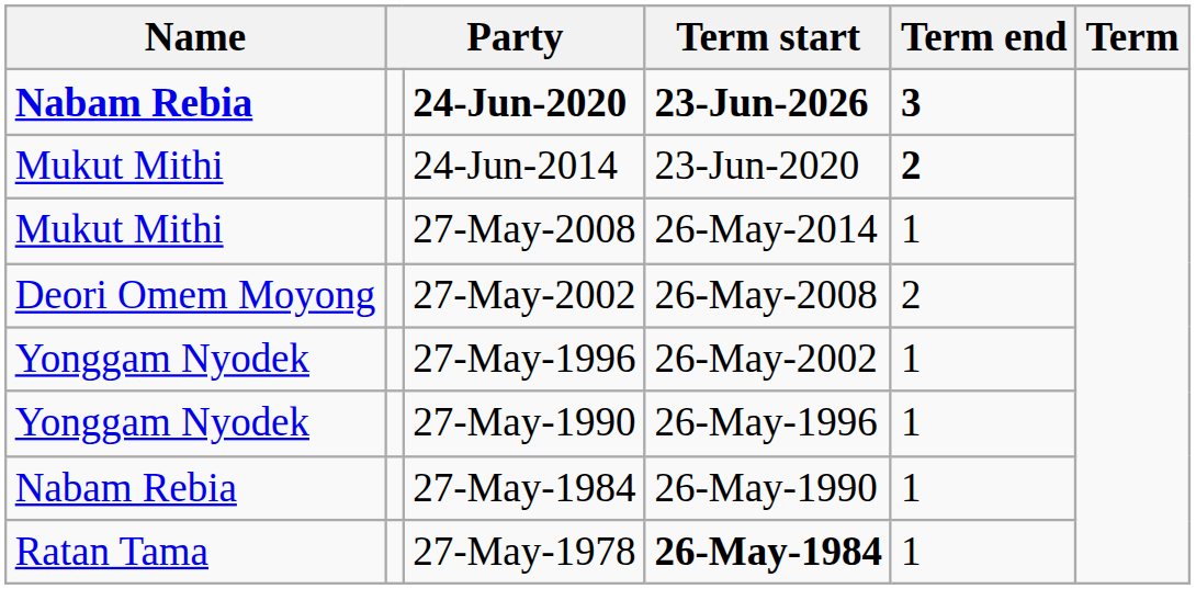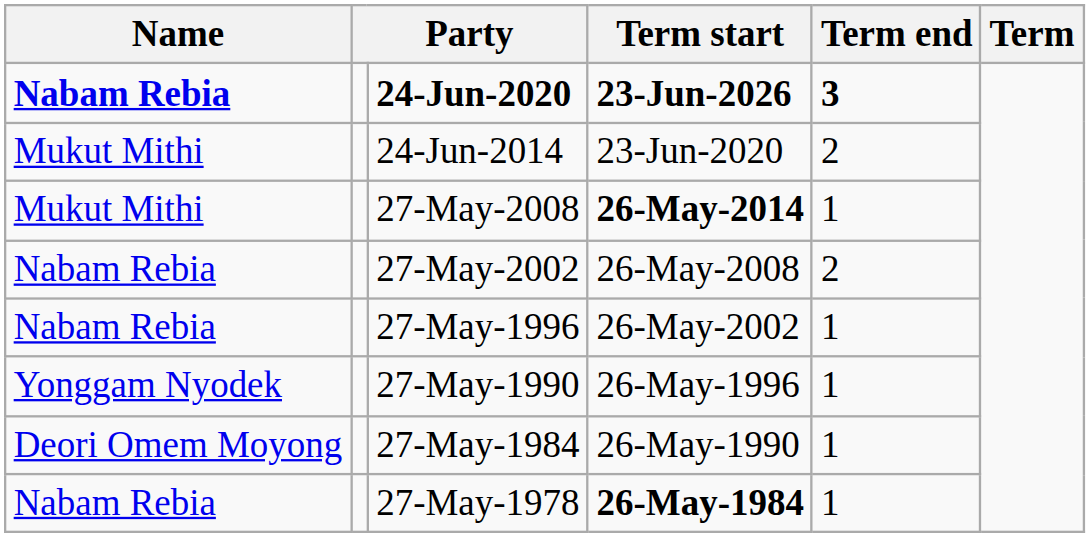 <table class="wikitable sortable">
 <tr>
 <th>Name</th>
 <th colspan="2">Party</th>
 <th>Term start</th>
 <th>Term end</th>
 <th>Term</th>
 </tr>
 <tr>
 <td><strong><a href='#'>Nabam Rebia</a></strong></td>
 <td></td>
 <td><strong>24-Jun-2020</strong></td>
 <td><strong>23-Jun-2026</strong></td>
 <td><strong>3</strong></td>
 </tr>
 <tr>
 <td><a href='#'>Mukut Mithi</a></td>
 <td></td>
 <td>24-Jun-2014</td>
 <td>23-Jun-2020</td>
-<td><strong>2</strong></td>
+<td>2</td>
 </tr>
 <tr>
 <td><a href='#'>Mukut Mithi</a></td>
 <td></td>
 <td>27-May-2008</td>
-<td>26-May-2014</td>
+<td><strong>26-May-2014</strong></td>
 <td>1</td>
 </tr>
 <tr>
-<td><a href='#'>Deori Omem Moyong</a></td>
+<td><a href='#'>Nabam Rebia</a></td>
 <td></td>
 <td>27-May-2002</td>
 <td>26-May-2008</td>
 <td>2</td>
 </tr>
 <tr>
-<td><a href='#'>Yonggam Nyodek</a></td>
+<td><a href='#'>Nabam Rebia</a></td>
 <td></td>
 <td>27-May-1996</td>
 <td>26-May-2002</td>
 <td>1</td>
 </tr>
 <tr>
 <td><a href='#'>Yonggam Nyodek</a></td>
 <td></td>
 <td>27-May-1990</td>
 <td>26-May-1996</td>
 <td>1</td>
 </tr>
 <tr>
-<td><a href='#'>Nabam Rebia</a></td>
+<td><a href='#'>Deori Omem Moyong</a></td>
 <td></td>
 <td>27-May-1984</td>
 <td>26-May-1990</td>
 <td>1</td>
 </tr>
 <tr>
-<td><a href='#'>Ratan Tama</a></td>
+<td><a href='#'>Nabam Rebia</a></td>
 <td></td>
 <td>27-May-1978</td>
 <td><strong>26-May-1984</strong></td>
 <td>1</td>
 </tr>
 </table>
